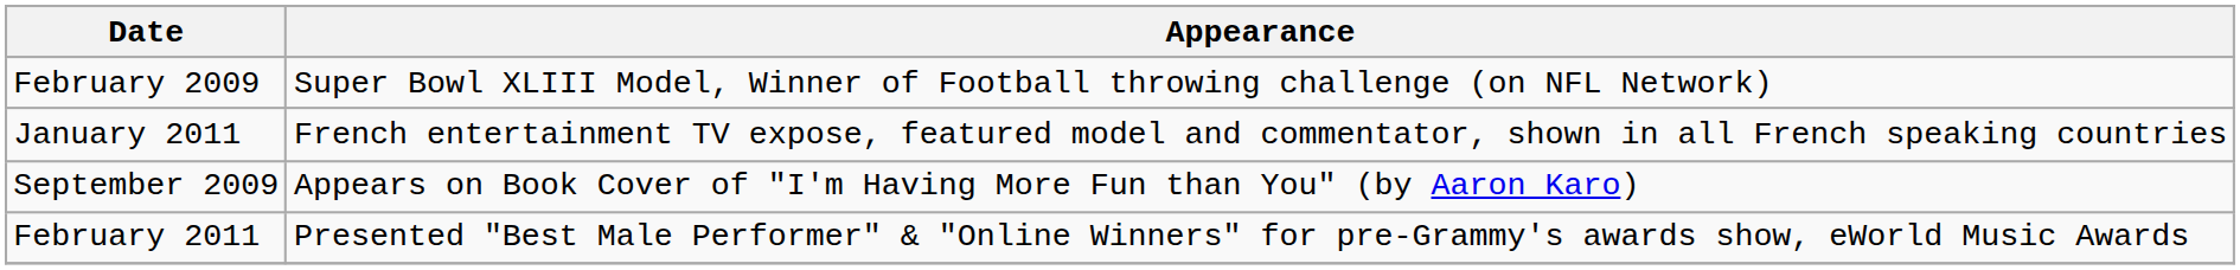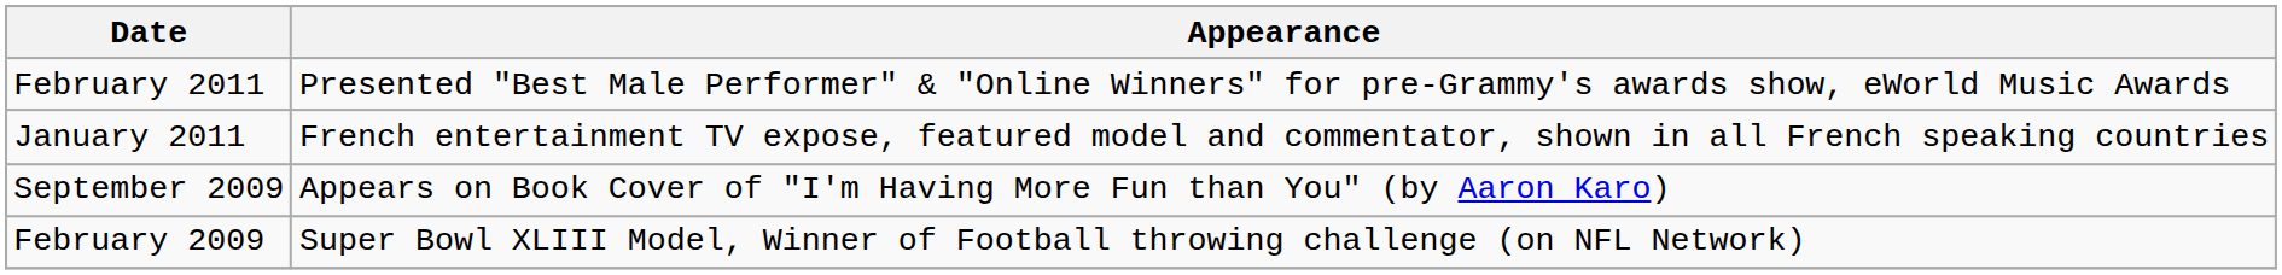 <table class="wikitable">
 <tr>
 <th>Date</th>
 <th>Appearance</th>
 </tr>
 <tr>
-<td>February 2009</td>
-<td>Super Bowl XLIII Model, Winner of Football throwing challenge (on NFL Network)</td>
+<td>February 2011</td>
+<td>Presented "Best Male Performer" & "Online Winners" for pre-Grammy's awards show, eWorld Music Awards<br></td>
 </tr>
 <tr>
 <td>January 2011</td>
 <td>French entertainment TV expose, featured model and commentator, shown in all French speaking countries</td>
 </tr>
 <tr>
 <td>September  2009</td>
 <td>Appears on Book Cover of "I'm Having More Fun than You" (by <a href='#'>Aaron Karo</a>) </td>
 </tr>
 <tr>
-<td>February 2011</td>
-<td>Presented "Best Male Performer" & "Online Winners" for pre-Grammy's awards show, eWorld Music Awards<br></td>
+<td>February 2009</td>
+<td>Super Bowl XLIII Model, Winner of Football throwing challenge (on NFL Network)</td>
 </tr>
 <tr>
 </tr>
 </table>
